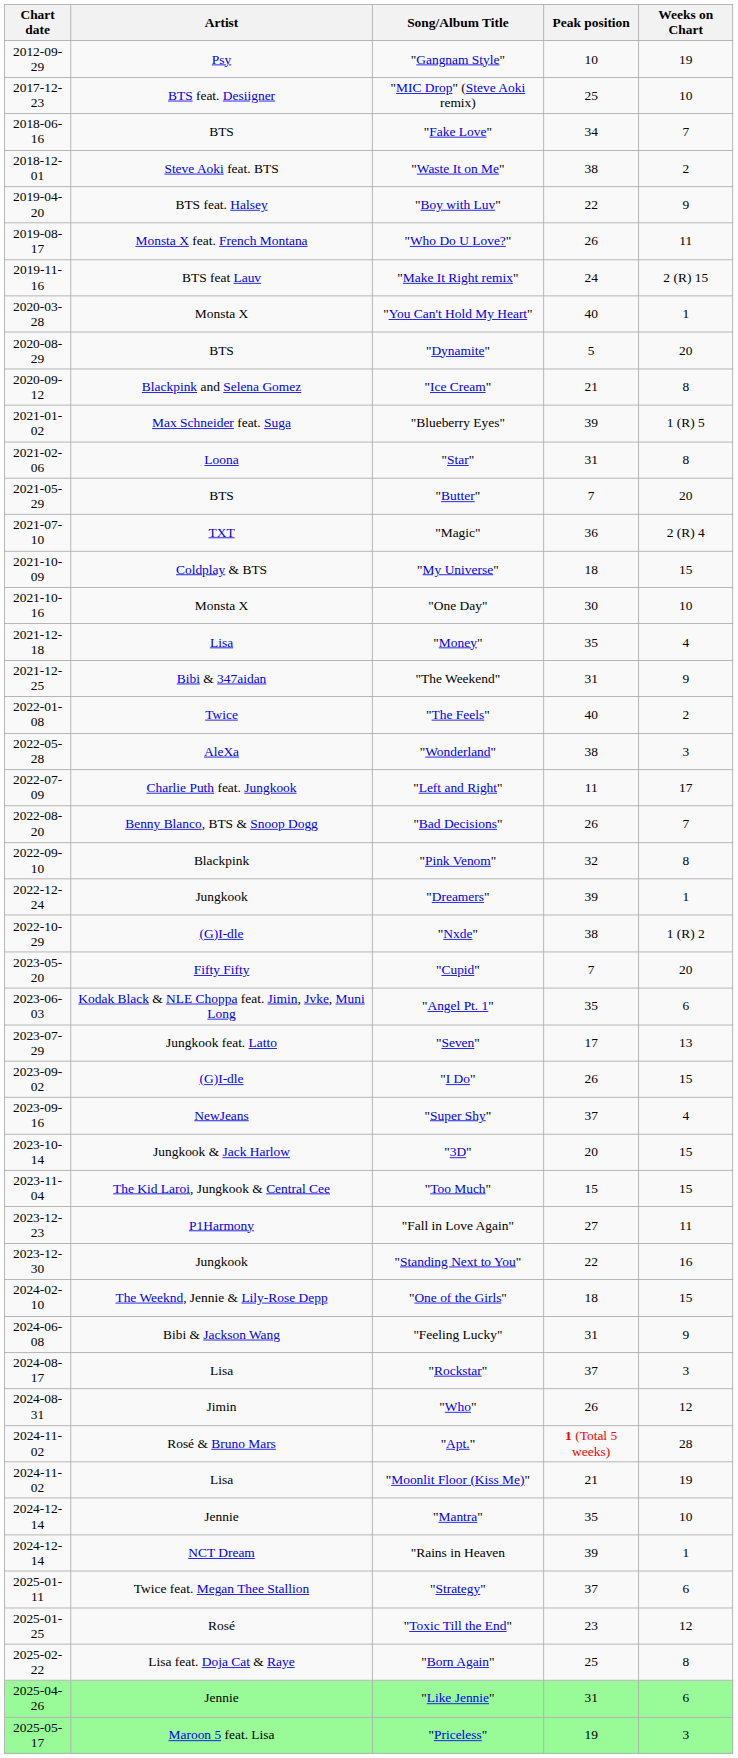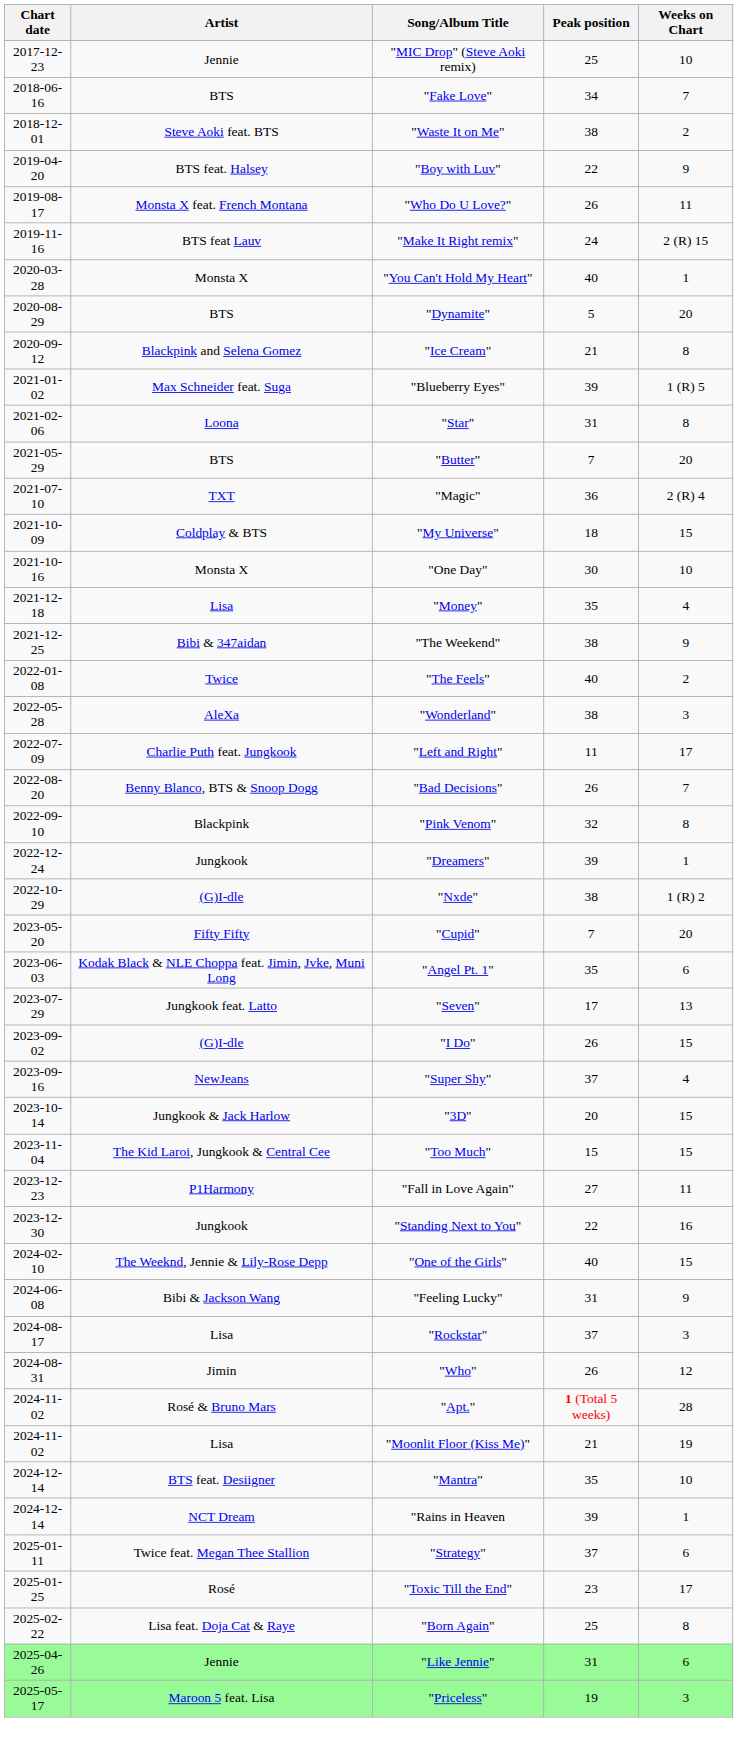 <table class="wikitable sortable" style="text-align:center">
 <tr>
 <th>Chart date</th>
 <th>Artist</th>
 <th>Song/Album Title</th>
 <th>Peak position</th>
 <th>Weeks on Chart</th>
 </tr>
 <tr>
-<td>2012-09-29</td>
-<td><a href='#'>Psy</a></td>
-<td>"<a href='#'>Gangnam Style</a>"</td>
-<td>10</td>
-<td>19</td>
-</tr>
-<tr>
 <td>2017-12-23</td>
-<td><a href='#'>BTS</a> feat. <a href='#'>Desiigner</a></td>
+<td>Jennie</td>
 <td>"<a href='#'>MIC Drop</a>" (<a href='#'>Steve Aoki</a> remix)</td>
 <td>25</td>
 <td>10</td>
 </tr>
 <tr>
 <td>2018-06-16</td>
 <td>BTS</td>
 <td>"<a href='#'>Fake Love</a>"</td>
 <td>34</td>
 <td>7</td>
 </tr>
 <tr>
 <td>2018-12-01</td>
 <td><a href='#'>Steve Aoki</a> feat. BTS</td>
 <td>"<a href='#'>Waste It on Me</a>"</td>
 <td>38</td>
 <td>2</td>
 </tr>
 <tr>
 <td>2019-04-20</td>
 <td>BTS feat. <a href='#'>Halsey</a></td>
 <td>"<a href='#'>Boy with Luv</a>"</td>
 <td>22</td>
 <td>9</td>
 </tr>
 <tr>
 <td>2019-08-17</td>
 <td><a href='#'>Monsta X</a> feat. <a href='#'>French Montana</a></td>
 <td>"<a href='#'>Who Do U Love?</a>"</td>
 <td>26</td>
 <td>11</td>
 </tr>
 <tr>
 <td>2019-11-16</td>
 <td>BTS feat <a href='#'>Lauv</a></td>
 <td>"<a href='#'>Make It Right remix</a>"</td>
 <td>24</td>
 <td>2 (R) 15</td>
 </tr>
 <tr>
 <td>2020-03-28</td>
 <td>Monsta X</td>
 <td>"<a href='#'>You Can't Hold My Heart</a>"</td>
 <td>40</td>
 <td>1</td>
 </tr>
 <tr>
 <td>2020-08-29</td>
 <td>BTS</td>
 <td>"<a href='#'>Dynamite</a>"</td>
 <td>5</td>
 <td>20</td>
 </tr>
 <tr>
 <td>2020-09-12</td>
 <td><a href='#'>Blackpink</a> and <a href='#'>Selena Gomez</a></td>
 <td>"<a href='#'>Ice Cream</a>"</td>
 <td>21</td>
 <td>8</td>
 </tr>
 <tr>
 <td>2021-01-02</td>
 <td><a href='#'>Max Schneider</a> feat. <a href='#'>Suga</a></td>
 <td>"Blueberry Eyes"</td>
 <td>39</td>
 <td>1 (R) 5</td>
 </tr>
 <tr>
 <td>2021-02-06</td>
 <td><a href='#'>Loona</a></td>
 <td>"<a href='#'>Star</a>"</td>
 <td>31</td>
 <td>8</td>
 </tr>
 <tr>
 <td>2021-05-29</td>
 <td>BTS</td>
 <td>"<a href='#'>Butter</a>"</td>
 <td>7</td>
 <td>20</td>
 </tr>
 <tr>
 <td>2021-07-10</td>
 <td><a href='#'>TXT</a></td>
 <td>"Magic"</td>
 <td>36</td>
 <td>2 (R) 4</td>
 </tr>
 <tr>
 <td>2021-10-09</td>
 <td><a href='#'>Coldplay</a> & BTS</td>
 <td>"<a href='#'>My Universe</a>"</td>
 <td>18</td>
 <td>15</td>
 </tr>
 <tr>
 <td>2021-10-16</td>
 <td>Monsta X</td>
 <td>"One Day"</td>
 <td>30</td>
 <td>10</td>
 </tr>
 <tr>
 <td>2021-12-18</td>
 <td><a href='#'>Lisa</a></td>
 <td>"<a href='#'>Money</a>"</td>
 <td>35</td>
 <td>4</td>
 </tr>
 <tr>
 <td>2021-12-25</td>
 <td><a href='#'>Bibi</a> & <a href='#'>347aidan</a></td>
 <td>"The Weekend"</td>
-<td>31</td>
+<td>38</td>
 <td>9</td>
 </tr>
 <tr>
 <td>2022-01-08</td>
 <td><a href='#'>Twice</a></td>
 <td>"<a href='#'>The Feels</a>"</td>
 <td>40</td>
 <td>2</td>
 </tr>
 <tr>
 <td>2022-05-28</td>
 <td><a href='#'>AleXa</a></td>
 <td>"<a href='#'>Wonderland</a>"</td>
 <td>38</td>
 <td>3</td>
 </tr>
 <tr>
 <td>2022-07-09</td>
 <td><a href='#'>Charlie Puth</a> feat. <a href='#'>Jungkook</a></td>
 <td>"<a href='#'>Left and Right</a>"</td>
 <td>11</td>
 <td>17</td>
 </tr>
 <tr>
 <td>2022-08-20</td>
 <td><a href='#'>Benny Blanco</a>, BTS & <a href='#'>Snoop Dogg</a></td>
 <td>"<a href='#'>Bad Decisions</a>"</td>
 <td>26</td>
 <td>7</td>
 </tr>
 <tr>
 <td>2022-09-10</td>
 <td>Blackpink</td>
 <td>"<a href='#'>Pink Venom</a>"</td>
 <td>32</td>
 <td>8</td>
 </tr>
 <tr>
 <td>2022-12-24</td>
 <td>Jungkook</td>
 <td>"<a href='#'>Dreamers</a>"</td>
 <td>39</td>
 <td>1</td>
 </tr>
 <tr>
 <td>2022-10-29</td>
 <td><a href='#'>(G)I-dle</a></td>
 <td>"<a href='#'>Nxde</a>"</td>
 <td>38</td>
 <td>1 (R) 2</td>
 </tr>
 <tr>
 <td>2023-05-20</td>
 <td><a href='#'>Fifty Fifty</a></td>
 <td>"<a href='#'>Cupid</a>"</td>
 <td>7</td>
 <td>20</td>
 </tr>
 <tr>
 <td>2023-06-03</td>
 <td><a href='#'>Kodak Black</a> & <a href='#'>NLE Choppa</a> feat. <a href='#'>Jimin</a>, <a href='#'>Jvke</a>, <a href='#'>Muni Long</a></td>
 <td>"<a href='#'>Angel Pt. 1</a>"</td>
 <td>35</td>
 <td>6</td>
 </tr>
 <tr>
 <td>2023-07-29</td>
 <td>Jungkook feat. <a href='#'>Latto</a></td>
 <td>"<a href='#'>Seven</a>"</td>
 <td>17</td>
 <td>13</td>
 </tr>
 <tr>
 <td>2023-09-02</td>
 <td><a href='#'>(G)I-dle</a></td>
 <td>"<a href='#'>I Do</a>"</td>
 <td>26</td>
 <td>15</td>
 </tr>
 <tr>
 <td>2023-09-16</td>
 <td><a href='#'>NewJeans</a></td>
 <td>"<a href='#'>Super Shy</a>"</td>
 <td>37</td>
 <td>4</td>
 </tr>
 <tr>
 <td>2023-10-14</td>
 <td>Jungkook & <a href='#'>Jack Harlow</a></td>
 <td>"<a href='#'>3D</a>"</td>
 <td>20</td>
 <td>15</td>
 </tr>
 <tr>
 <td>2023-11-04</td>
 <td><a href='#'>The Kid Laroi</a>, Jungkook & <a href='#'>Central Cee</a></td>
 <td>"<a href='#'>Too Much</a>"</td>
 <td>15</td>
 <td>15</td>
 </tr>
 <tr>
 <td>2023-12-23</td>
 <td><a href='#'>P1Harmony</a></td>
 <td>"Fall in Love Again"</td>
 <td>27</td>
 <td>11</td>
 </tr>
 <tr>
 <td>2023-12-30</td>
 <td>Jungkook</td>
 <td>"<a href='#'>Standing Next to You</a>"</td>
 <td>22</td>
 <td>16</td>
 </tr>
 <tr>
 <td>2024-02-10</td>
 <td><a href='#'>The Weeknd</a>, Jennie & <a href='#'>Lily-Rose Depp</a></td>
 <td>"<a href='#'>One of the Girls</a>"</td>
-<td>18</td>
+<td>40</td>
 <td>15</td>
 </tr>
 <tr>
 <td>2024-06-08</td>
 <td>Bibi & <a href='#'>Jackson Wang</a></td>
 <td>"Feeling Lucky"</td>
 <td>31</td>
 <td>9</td>
 </tr>
 <tr>
 <td>2024-08-17</td>
 <td>Lisa</td>
 <td>"<a href='#'>Rockstar</a>"</td>
 <td>37</td>
 <td>3</td>
 </tr>
 <tr>
 <td>2024-08-31</td>
 <td>Jimin</td>
 <td>"<a href='#'>Who</a>"</td>
 <td>26</td>
 <td>12</td>
 </tr>
 <tr>
 <td>2024-11-02</td>
 <td>Rosé & <a href='#'>Bruno Mars</a></td>
 <td>"<a href='#'>Apt.</a>"</td>
 <td style="color:red"><strong>1</strong> (Total 5 weeks)</td>
 <td>28</td>
 </tr>
 <tr>
 <td>2024-11-02</td>
 <td>Lisa</td>
 <td>"<a href='#'>Moonlit Floor (Kiss Me)</a>"</td>
 <td>21</td>
 <td>19</td>
 </tr>
 <tr>
 <td>2024-12-14</td>
-<td>Jennie</td>
+<td><a href='#'>BTS</a> feat. <a href='#'>Desiigner</a></td>
 <td>"<a href='#'>Mantra</a>"</td>
 <td>35</td>
 <td>10</td>
 </tr>
 <tr>
 <td>2024-12-14</td>
 <td><a href='#'>NCT Dream</a></td>
 <td>"Rains in Heaven</td>
 <td>39</td>
 <td>1</td>
 </tr>
 <tr>
 <td>2025-01-11</td>
 <td>Twice feat. <a href='#'>Megan Thee Stallion</a></td>
 <td>"<a href='#'>Strategy</a>"</td>
 <td>37</td>
 <td>6</td>
 </tr>
 <tr>
 <td>2025-01-25</td>
 <td>Rosé</td>
 <td>"<a href='#'>Toxic Till the End</a>"</td>
 <td>23</td>
-<td>12</td>
+<td>17</td>
 </tr>
 <tr>
 <td>2025-02-22</td>
 <td>Lisa feat. <a href='#'>Doja Cat</a> & <a href='#'>Raye</a></td>
 <td>"<a href='#'>Born Again</a>"</td>
 <td>25</td>
 <td>8</td>
 </tr>
 <tr style="background:palegreen;">
 <td>2025-04-26</td>
 <td>Jennie</td>
 <td>"<a href='#'>Like Jennie</a>"</td>
 <td>31</td>
 <td>6</td>
 </tr>
 <tr style="background:palegreen;">
 <td>2025-05-17</td>
 <td><a href='#'>Maroon 5</a> feat. Lisa</td>
 <td>"<a href='#'>Priceless</a>"</td>
 <td>19</td>
 <td>3</td>
 </tr>
 </table>
